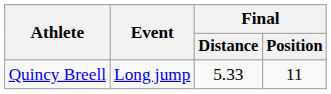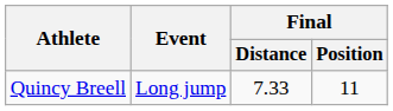 <table class=wikitable style="font-size:90%">
 <tr>
 <th rowspan="2">Athlete</th>
 <th rowspan="2">Event</th>
 <th colspan="2">Final</th>
 </tr>
 <tr style="font-size:95%">
 <th>Distance</th>
 <th>Position</th>
 </tr>
 <tr align=center>
 <td align=left><a href='#'>Quincy Breell</a></td>
 <td align=left><a href='#'>Long jump</a></td>
-<td>5.33</td>
+<td>7.33</td>
 <td>11</td>
 </tr>
 </table>
